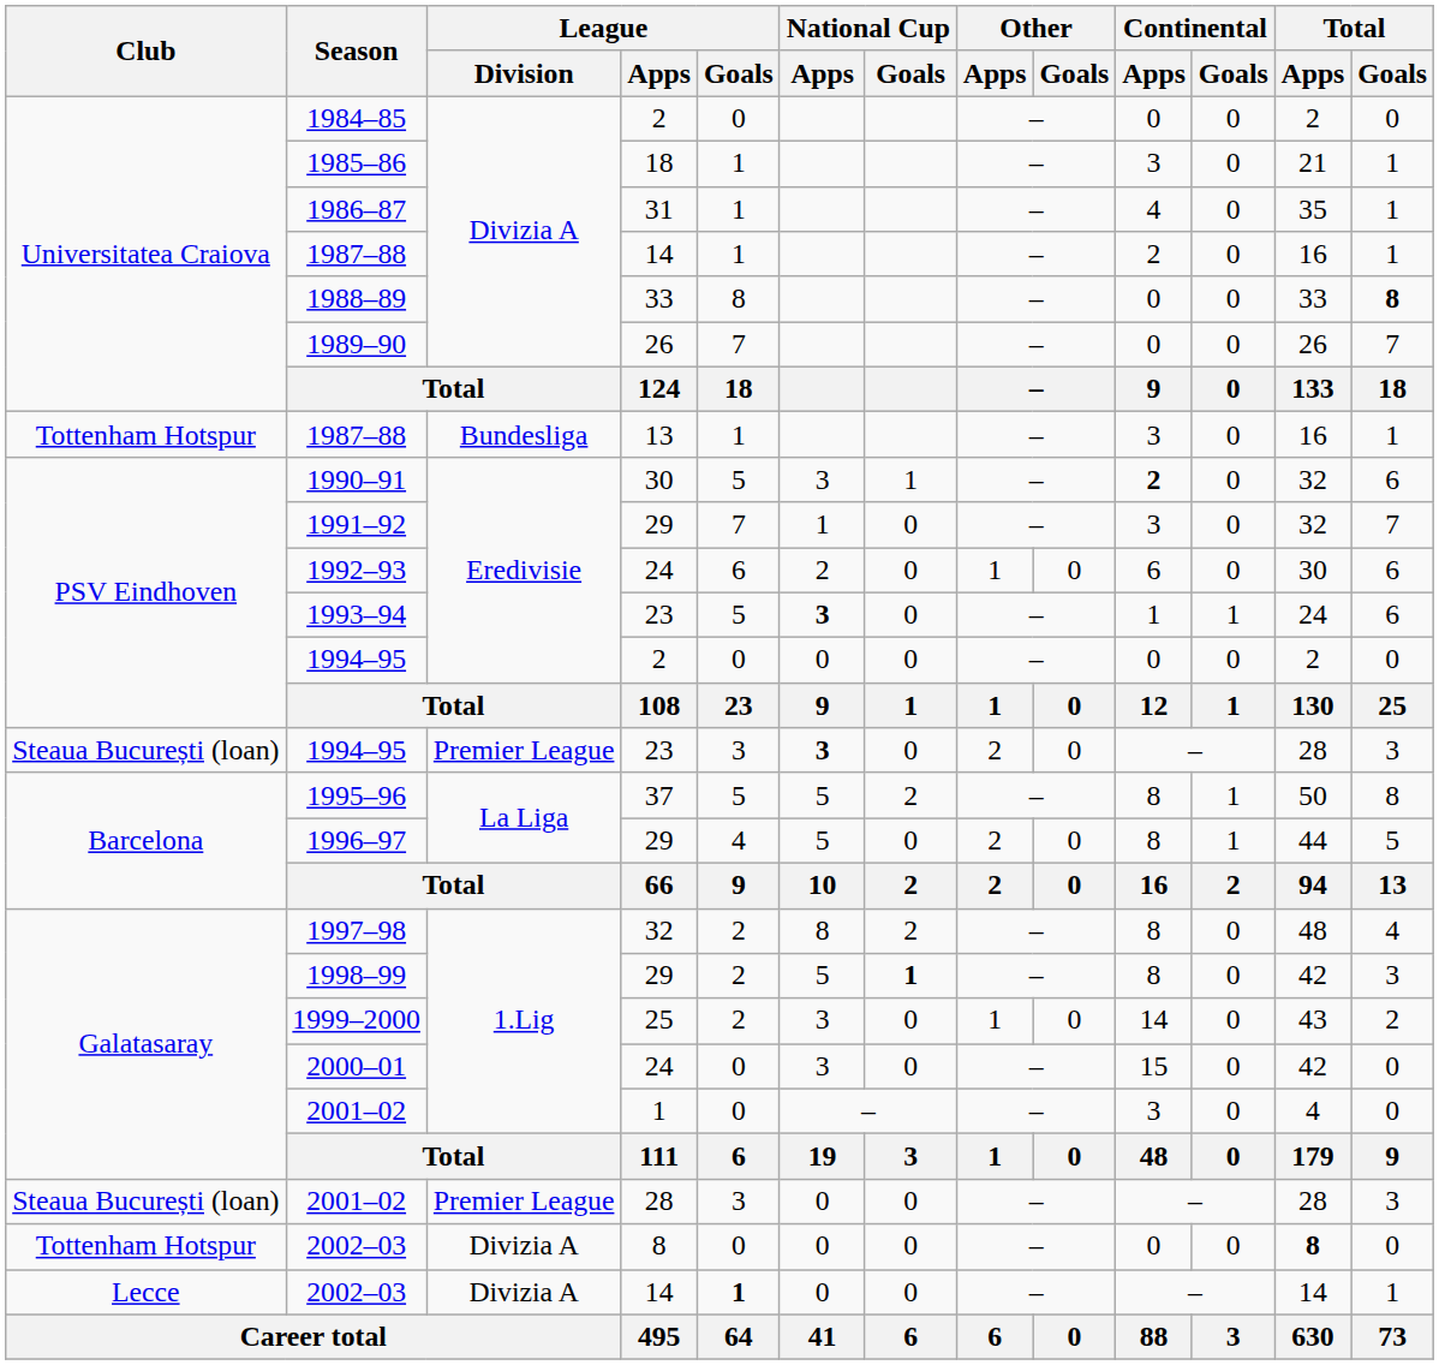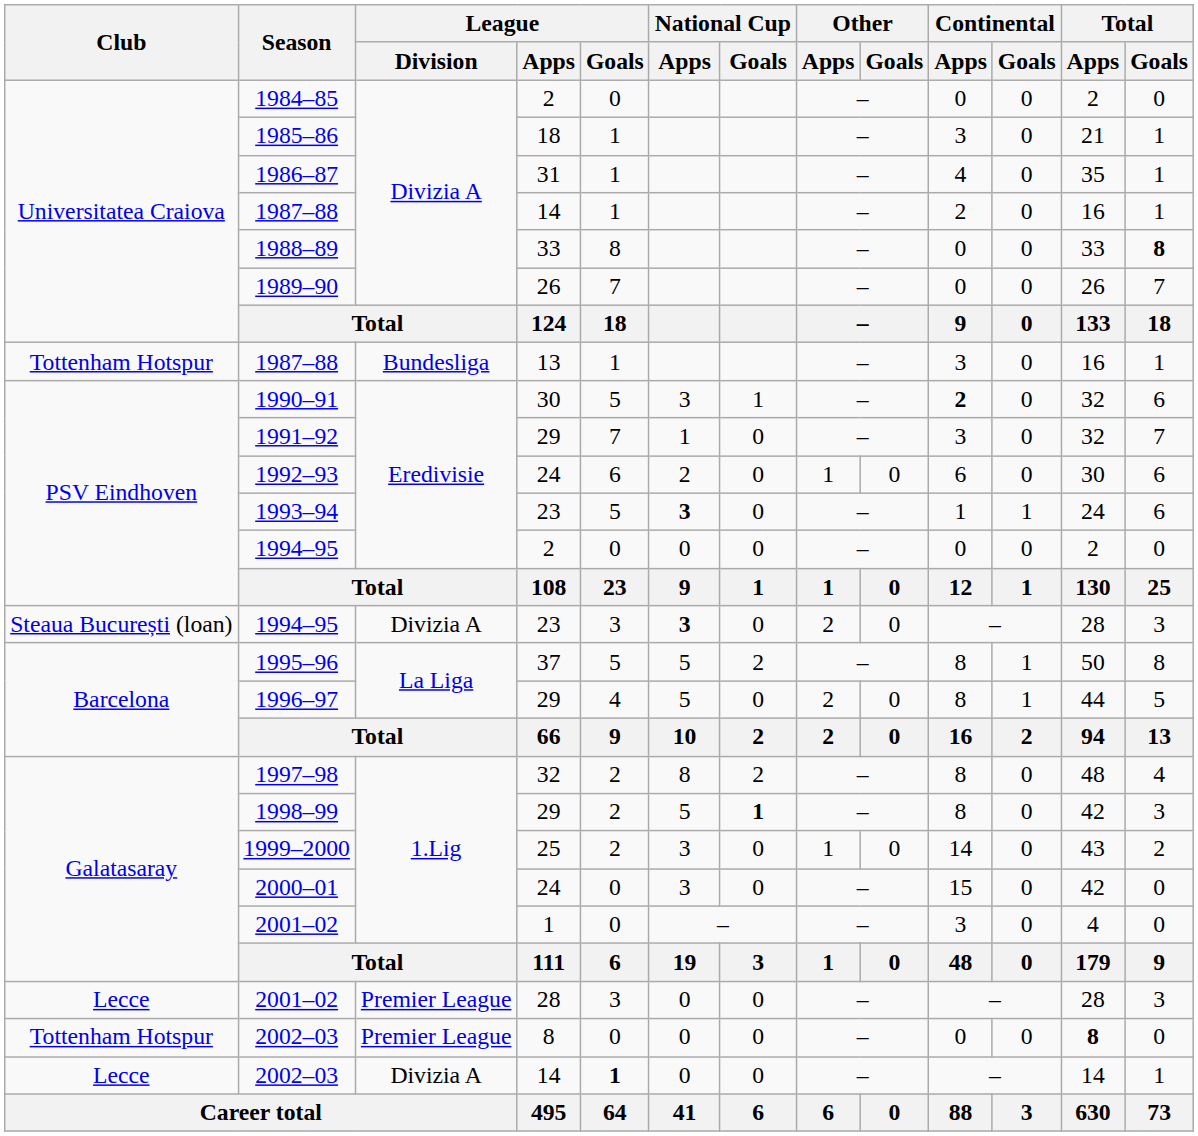 <table class=wikitable style=text-align:center>
 <tr>
 <th rowspan="2">Club</th>
 <th rowspan="2">Season</th>
 <th colspan="3">League</th>
 <th colspan="2">National Cup</th>
 <th colspan="2">Other</th>
 <th colspan="2">Continental</th>
 <th colspan="2">Total</th>
 </tr>
 <tr>
 <th>Division</th>
 <th>Apps</th>
 <th>Goals</th>
 <th>Apps</th>
 <th>Goals</th>
 <th>Apps</th>
 <th>Goals</th>
 <th>Apps</th>
 <th>Goals</th>
 <th>Apps</th>
 <th>Goals</th>
 </tr>
 <tr>
 <td rowspan="7"><a href='#'>Universitatea Craiova</a></td>
 <td><a href='#'>1984–85</a></td>
 <td rowspan="6"><a href='#'>Divizia A</a></td>
 <td>2</td>
 <td>0</td>
 <td></td>
 <td></td>
 <td colspan="2">–</td>
 <td>0</td>
 <td>0</td>
 <td>2</td>
 <td>0</td>
 </tr>
 <tr>
 <td><a href='#'>1985–86</a></td>
 <td>18</td>
 <td>1</td>
 <td></td>
 <td></td>
 <td colspan="2">–</td>
 <td>3</td>
 <td>0</td>
 <td>21</td>
 <td>1</td>
 </tr>
 <tr>
 <td><a href='#'>1986–87</a></td>
 <td>31</td>
 <td>1</td>
 <td></td>
 <td></td>
 <td colspan="2">–</td>
 <td>4</td>
 <td>0</td>
 <td>35</td>
 <td>1</td>
 </tr>
 <tr>
 <td><a href='#'>1987–88</a></td>
 <td>14</td>
 <td>1</td>
 <td></td>
 <td></td>
 <td colspan="2">–</td>
 <td>2</td>
 <td>0</td>
 <td>16</td>
 <td>1</td>
 </tr>
 <tr>
 <td><a href='#'>1988–89</a></td>
 <td>33</td>
 <td>8</td>
 <td></td>
 <td></td>
 <td colspan="2">–</td>
 <td>0</td>
 <td>0</td>
 <td>33</td>
 <td><strong>8</strong></td>
 </tr>
 <tr>
 <td><a href='#'>1989–90</a></td>
 <td>26</td>
 <td>7</td>
 <td></td>
 <td></td>
 <td colspan="2">–</td>
 <td>0</td>
 <td>0</td>
 <td>26</td>
 <td>7</td>
 </tr>
 <tr>
 <th colspan="2">Total</th>
 <th>124</th>
 <th>18</th>
 <th></th>
 <th></th>
 <th colspan="2">–</th>
 <th>9</th>
 <th>0</th>
 <th>133</th>
 <th>18</th>
 </tr>
 <tr>
 <td><a href='#'>Tottenham Hotspur</a></td>
 <td><a href='#'>1987–88</a></td>
 <td><a href='#'>Bundesliga</a></td>
 <td>13</td>
 <td>1</td>
 <td></td>
 <td></td>
 <td colspan="2">–</td>
 <td>3</td>
 <td>0</td>
 <td>16</td>
 <td>1</td>
 </tr>
 <tr>
 <td rowspan="6"><a href='#'>PSV Eindhoven</a></td>
 <td><a href='#'>1990–91</a></td>
 <td rowspan="5"><a href='#'>Eredivisie</a></td>
 <td>30</td>
 <td>5</td>
 <td>3</td>
 <td>1</td>
 <td colspan="2">–</td>
 <td><strong>2</strong></td>
 <td>0</td>
 <td>32</td>
 <td>6</td>
 </tr>
 <tr>
 <td><a href='#'>1991–92</a></td>
 <td>29</td>
 <td>7</td>
 <td>1</td>
 <td>0</td>
 <td colspan="2">–</td>
 <td>3</td>
 <td>0</td>
 <td>32</td>
 <td>7</td>
 </tr>
 <tr>
 <td><a href='#'>1992–93</a></td>
 <td>24</td>
 <td>6</td>
 <td>2</td>
 <td>0</td>
 <td>1</td>
 <td>0</td>
 <td>6</td>
 <td>0</td>
 <td>30</td>
 <td>6</td>
 </tr>
 <tr>
 <td><a href='#'>1993–94</a></td>
 <td>23</td>
 <td>5</td>
 <td><strong>3</strong></td>
 <td>0</td>
 <td colspan="2">–</td>
 <td>1</td>
 <td>1</td>
 <td>24</td>
 <td>6</td>
 </tr>
 <tr>
 <td><a href='#'>1994–95</a></td>
 <td>2</td>
 <td>0</td>
 <td>0</td>
 <td>0</td>
 <td colspan="2">–</td>
 <td>0</td>
 <td>0</td>
 <td>2</td>
 <td>0</td>
 </tr>
 <tr>
 <th colspan="2">Total</th>
 <th>108</th>
 <th>23</th>
 <th>9</th>
 <th>1</th>
 <th>1</th>
 <th>0</th>
 <th>12</th>
 <th>1</th>
 <th>130</th>
 <th>25</th>
 </tr>
 <tr>
 <td><a href='#'>Steaua București</a> (loan)</td>
 <td><a href='#'>1994–95</a></td>
-<td><a href='#'>Premier League</a></td>
+<td>Divizia A</td>
 <td>23</td>
 <td>3</td>
 <td><strong>3</strong></td>
 <td>0</td>
 <td>2</td>
 <td>0</td>
 <td colspan="2">–</td>
 <td>28</td>
 <td>3</td>
 </tr>
 <tr>
 <td rowspan="3"><a href='#'>Barcelona</a></td>
 <td><a href='#'>1995–96</a></td>
 <td rowspan="2"><a href='#'>La Liga</a></td>
 <td>37</td>
 <td>5</td>
 <td>5</td>
 <td>2</td>
 <td colspan="2">–</td>
 <td>8</td>
 <td>1</td>
 <td>50</td>
 <td>8</td>
 </tr>
 <tr>
 <td><a href='#'>1996–97</a></td>
 <td>29</td>
 <td>4</td>
 <td>5</td>
 <td>0</td>
 <td>2</td>
 <td>0</td>
 <td>8</td>
 <td>1</td>
 <td>44</td>
 <td>5</td>
 </tr>
 <tr>
 <th colspan="2">Total</th>
 <th>66</th>
 <th>9</th>
 <th>10</th>
 <th>2</th>
 <th>2</th>
 <th>0</th>
 <th>16</th>
 <th>2</th>
 <th>94</th>
 <th>13</th>
 </tr>
 <tr>
 <td rowspan="6"><a href='#'>Galatasaray</a></td>
 <td><a href='#'>1997–98</a></td>
 <td rowspan="5"><a href='#'>1.Lig</a></td>
 <td>32</td>
 <td>2</td>
 <td>8</td>
 <td>2</td>
 <td colspan="2">–</td>
 <td>8</td>
 <td>0</td>
 <td>48</td>
 <td>4</td>
 </tr>
 <tr>
 <td><a href='#'>1998–99</a></td>
 <td>29</td>
 <td>2</td>
 <td>5</td>
 <td><strong>1</strong></td>
 <td colspan="2">–</td>
 <td>8</td>
 <td>0</td>
 <td>42</td>
 <td>3</td>
 </tr>
 <tr>
 <td><a href='#'>1999–2000</a></td>
 <td>25</td>
 <td>2</td>
 <td>3</td>
 <td>0</td>
 <td>1</td>
 <td>0</td>
 <td>14</td>
 <td>0</td>
 <td>43</td>
 <td>2</td>
 </tr>
 <tr>
 <td><a href='#'>2000–01</a></td>
 <td>24</td>
 <td>0</td>
 <td>3</td>
 <td>0</td>
 <td colspan="2">–</td>
 <td>15</td>
 <td>0</td>
 <td>42</td>
 <td>0</td>
 </tr>
 <tr>
 <td><a href='#'>2001–02</a></td>
 <td>1</td>
 <td>0</td>
 <td colspan="2">–</td>
 <td colspan="2">–</td>
 <td>3</td>
 <td>0</td>
 <td>4</td>
 <td>0</td>
 </tr>
 <tr>
 <th colspan="2">Total</th>
 <th>111</th>
 <th>6</th>
 <th>19</th>
 <th>3</th>
 <th>1</th>
 <th>0</th>
 <th>48</th>
 <th>0</th>
 <th>179</th>
 <th>9</th>
 </tr>
 <tr>
-<td><a href='#'>Steaua București</a> (loan)</td>
+<td><a href='#'>Lecce</a></td>
 <td><a href='#'>2001–02</a></td>
 <td><a href='#'>Premier League</a></td>
 <td>28</td>
 <td>3</td>
 <td>0</td>
 <td>0</td>
 <td colspan="2">–</td>
 <td colspan="2">–</td>
 <td>28</td>
 <td>3</td>
 </tr>
 <tr>
 <td><a href='#'>Tottenham Hotspur</a></td>
 <td><a href='#'>2002–03</a></td>
-<td>Divizia A</td>
+<td><a href='#'>Premier League</a></td>
 <td>8</td>
 <td>0</td>
 <td>0</td>
 <td>0</td>
 <td colspan="2">–</td>
 <td>0</td>
 <td>0</td>
 <td><strong>8</strong></td>
 <td>0</td>
 </tr>
 <tr>
 <td><a href='#'>Lecce</a></td>
 <td><a href='#'>2002–03</a></td>
 <td>Divizia A</td>
 <td>14</td>
 <td><strong>1</strong></td>
 <td>0</td>
 <td>0</td>
 <td colspan="2">–</td>
 <td colspan="2">–</td>
 <td>14</td>
 <td>1</td>
 </tr>
 <tr>
 <th colspan="3">Career total</th>
 <th>495</th>
 <th>64</th>
 <th>41</th>
 <th>6</th>
 <th>6</th>
 <th>0</th>
 <th>88</th>
 <th>3</th>
 <th>630</th>
 <th>73</th>
 </tr>
 </table>
